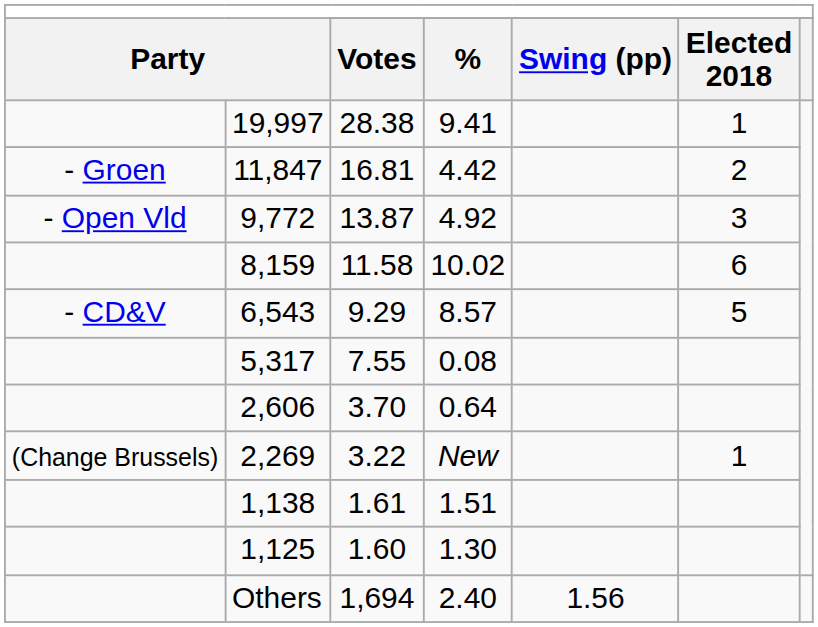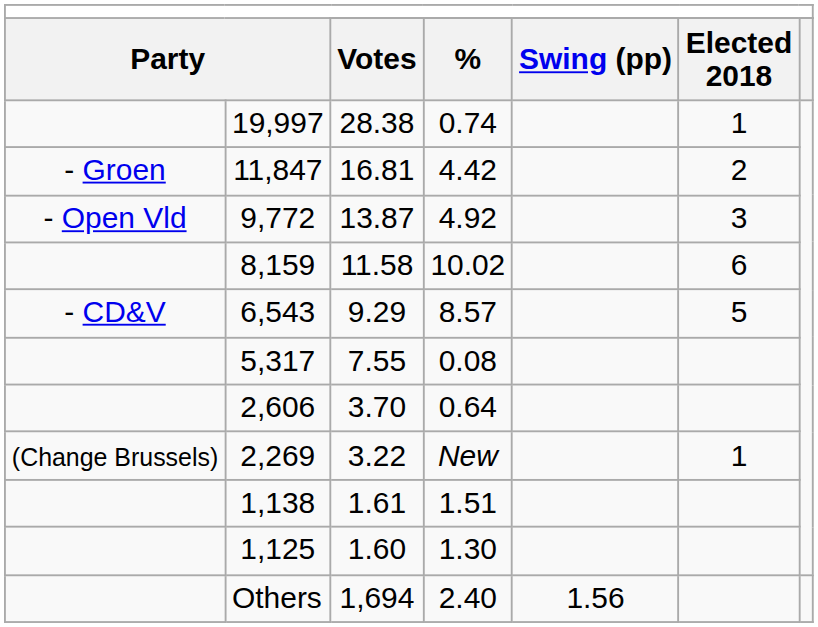 <table class="wikitable sortable" style="text-align:center;">
 <tr>
 <td bgcolor=white colspan=11></td>
 </tr>
 <tr style="text-align:right; background-color:#E9E9E9; text-align:center">
 <th rowspan="2" colspan="2">Party</th>
 </tr>
 <tr style="text-align:right; background-color:#E9E9E9; text-align:center">
 <th data-sort-type="number">Votes</th>
 <th data-sort-type="number">%</th>
 <th data-sort-type="number"><a href='#'>Swing</a> (pp)</th>
 <th data-sort-type="number">Elected<br>2018</th>
 <th data-sort-type="number"></th>
 </tr>
 <tr>
 <td></td>
 <td>19,997</td>
 <td>28.38</td>
-<td>9.41</td>
+<td>0.74</td>
 <td></td>
 <td>1</td>
 </tr>
 <tr>
 <td> - <a href='#'>Groen</a></td>
 <td>11,847</td>
 <td>16.81</td>
 <td>4.42</td>
 <td></td>
 <td>2</td>
 </tr>
 <tr>
 <td> - <a href='#'>Open Vld</a></td>
 <td>9,772</td>
 <td>13.87</td>
 <td>4.92</td>
 <td></td>
 <td>3</td>
 </tr>
 <tr>
 <td></td>
 <td>8,159</td>
 <td>11.58</td>
 <td>10.02</td>
 <td></td>
 <td>6</td>
 </tr>
 <tr>
 <td> - <a href='#'>CD&V</a></td>
 <td>6,543</td>
 <td>9.29</td>
 <td>8.57</td>
 <td></td>
 <td>5</td>
 </tr>
 <tr>
 <td></td>
 <td>5,317</td>
 <td>7.55</td>
 <td>0.08</td>
 <td></td>
 <td></td>
 </tr>
 <tr>
 <td></td>
 <td>2,606</td>
 <td>3.70</td>
 <td>0.64</td>
 <td></td>
 <td></td>
 </tr>
 <tr>
 <td> <small>(Change Brussels)</small></td>
 <td>2,269</td>
 <td>3.22</td>
 <td><em>New</em></td>
 <td></td>
 <td>1</td>
 </tr>
 <tr>
 <td></td>
 <td>1,138</td>
 <td>1.61</td>
 <td>1.51</td>
 <td></td>
 <td></td>
 </tr>
 <tr>
 <td></td>
 <td>1,125</td>
 <td>1.60</td>
 <td>1.30</td>
 <td></td>
 <td></td>
 </tr>
 <tr>
 <td></td>
 <td align="left">Others</td>
 <td>1,694</td>
 <td>2.40</td>
 <td>1.56</td>
 <td></td>
 <td></td>
 </tr>
 </table>
